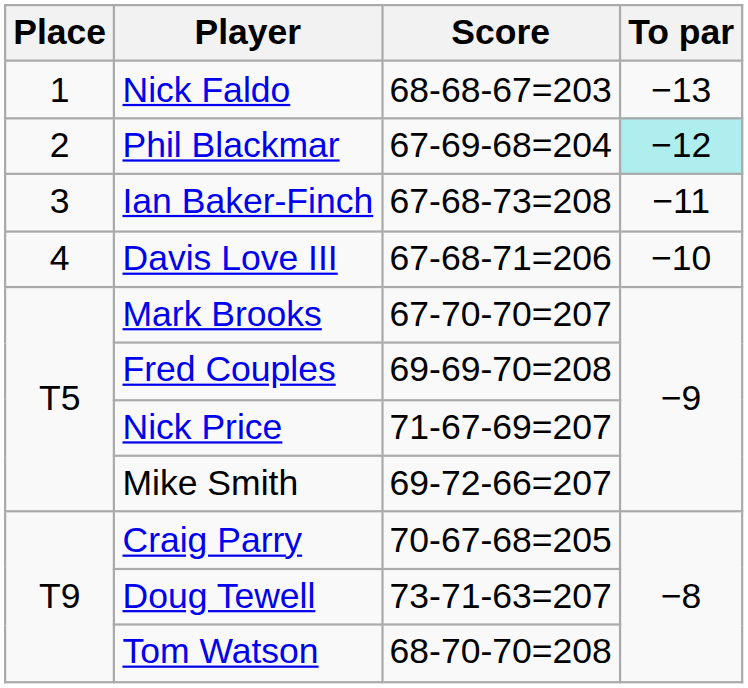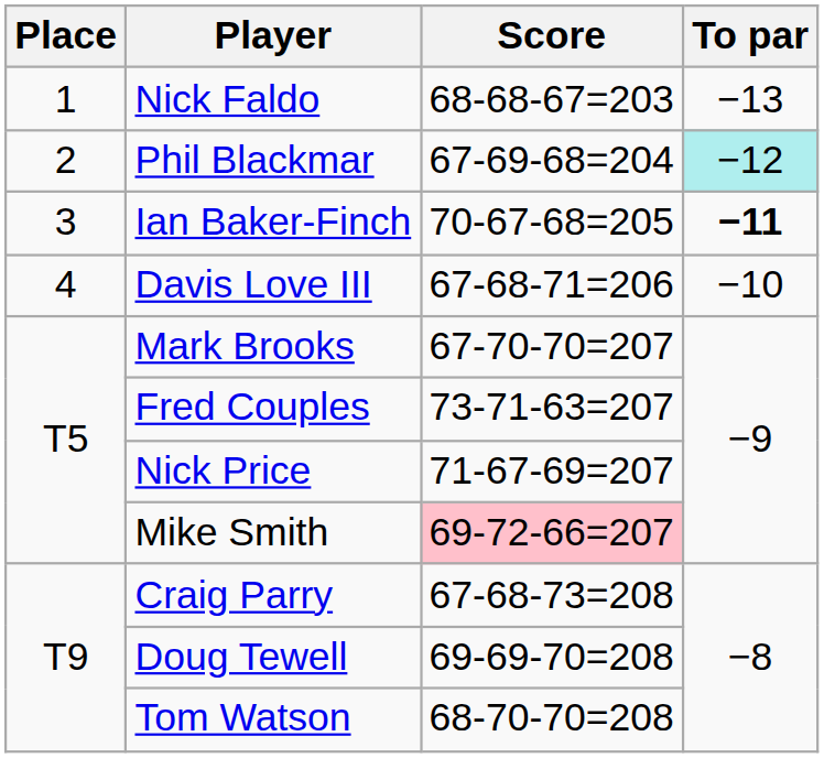 <table class="wikitable">
 <tr>
 <th>Place</th>
 <th>Player</th>
 <th>Score</th>
 <th>To par</th>
 </tr>
 <tr>
 <td align=center>1</td>
 <td> <a href='#'>Nick Faldo</a></td>
 <td align=center>68-68-67=203</td>
 <td align=center>−13</td>
 </tr>
 <tr>
 <td align=center>2</td>
 <td> <a href='#'>Phil Blackmar</a></td>
 <td align=center>67-69-68=204</td>
 <td align=center style="background: paleturquoise;">−12</td>
 </tr>
 <tr>
 <td align=center>3</td>
 <td> <a href='#'>Ian Baker-Finch</a></td>
-<td align=center>67-68-73=208</td>
-<td align=center>−11</td>
+<td align=center>70-67-68=205</td>
+<td align=center><strong>−11</strong></td>
 </tr>
 <tr>
 <td align=center>4</td>
 <td> <a href='#'>Davis Love III</a></td>
 <td align=center>67-68-71=206</td>
 <td align=center>−10</td>
 </tr>
 <tr>
 <td rowspan=4 align=center>T5</td>
 <td> <a href='#'>Mark Brooks</a></td>
 <td align=center>67-70-70=207</td>
 <td rowspan=4 align=center>−9</td>
 </tr>
 <tr>
 <td> <a href='#'>Fred Couples</a></td>
-<td align=center>69-69-70=208</td>
+<td align=center>73-71-63=207</td>
 </tr>
 <tr>
 <td> <a href='#'>Nick Price</a></td>
 <td align=center>71-67-69=207</td>
 </tr>
 <tr>
 <td> Mike Smith</td>
-<td align=center>69-72-66=207</td>
+<td align=center style="background: pink;">69-72-66=207</td>
 </tr>
 <tr>
 <td rowspan=3 align=center>T9</td>
 <td> <a href='#'>Craig Parry</a></td>
-<td align=center>70-67-68=205</td>
+<td align=center>67-68-73=208</td>
 <td rowspan=3 align=center>−8</td>
 </tr>
 <tr>
 <td> <a href='#'>Doug Tewell</a></td>
-<td align=center>73-71-63=207</td>
+<td align=center>69-69-70=208</td>
 </tr>
 <tr>
 <td> <a href='#'>Tom Watson</a></td>
 <td align=center>68-70-70=208</td>
 </tr>
 </table>
